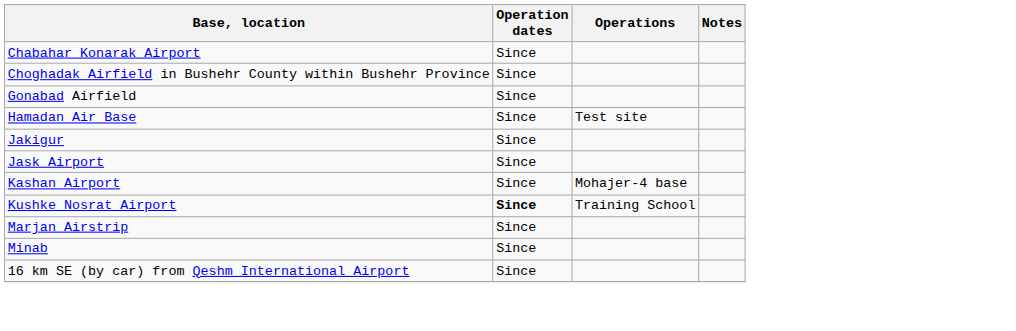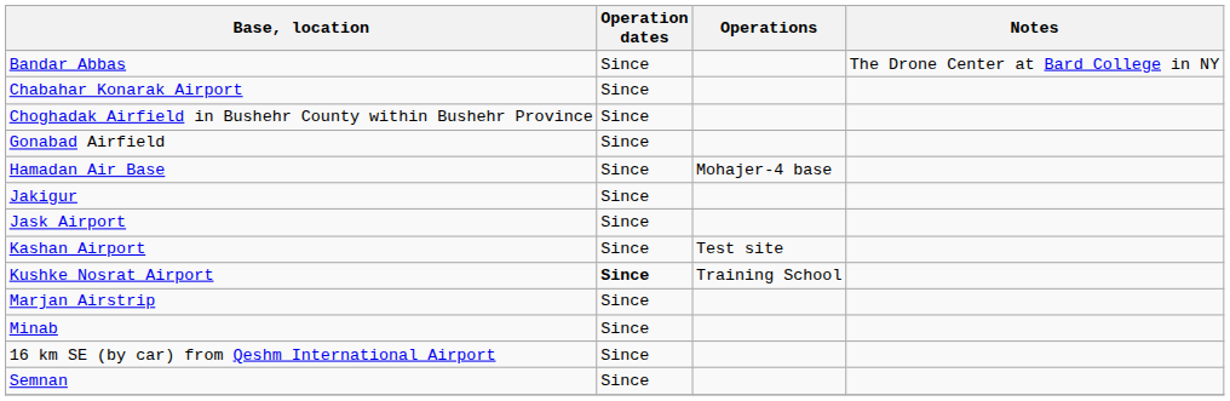 <table class="wikitable sortable">
 <tr>
 <th>Base, location</th>
 <th>Operation<br>dates</th>
 <th>Operations</th>
 <th>Notes</th>
+</tr>
+<tr>
+<td><a href='#'>Bandar Abbas</a><br></td>
+<td>Since </td>
+<td></td>
+<td>The Drone Center at <a href='#'>Bard College</a> in NY</td>
 </tr>
 <tr>
 <td><a href='#'>Chabahar Konarak Airport</a><br></td>
 <td>Since </td>
 <td></td>
 <td></td>
 </tr>
 <tr>
 <td><a href='#'>Choghadak Airfield</a> in Bushehr County within Bushehr Province<br></td>
 <td>Since </td>
 <td></td>
 <td></td>
 </tr>
 <tr>
 <td><a href='#'>Gonabad</a> Airfield<br></td>
 <td>Since </td>
 <td></td>
 <td></td>
 </tr>
 <tr>
 <td><a href='#'>Hamadan Air Base</a><br></td>
 <td>Since </td>
-<td>Test site</td>
+<td>Mohajer-4 base</td>
 <td></td>
 </tr>
 <tr>
 <td><a href='#'>Jakigur</a><br></td>
 <td>Since </td>
 <td></td>
 <td></td>
 </tr>
 <tr>
 <td><a href='#'>Jask Airport</a><br></td>
 <td>Since </td>
 <td></td>
 <td></td>
 </tr>
 <tr>
 <td><a href='#'>Kashan Airport</a><br></td>
 <td>Since </td>
-<td>Mohajer-4 base</td>
+<td>Test site</td>
 <td></td>
 </tr>
 <tr>
 <td><a href='#'>Kushke Nosrat Airport</a><br></td>
 <td><strong>Since </strong></td>
 <td>Training School</td>
 <td></td>
 </tr>
 <tr>
 <td><a href='#'>Marjan Airstrip</a><br></td>
 <td>Since </td>
 <td></td>
 <td></td>
 </tr>
 <tr>
 <td><a href='#'>Minab</a><br></td>
 <td>Since </td>
 <td></td>
 <td></td>
 </tr>
 <tr>
 <td>16 km SE (by car) from <a href='#'>Qeshm International Airport</a><br></td>
 <td>Since </td>
 <td></td>
 <td></td>
 </tr>
 <tr>
+<td><a href='#'>Semnan</a><br></td>
+<td>Since </td>
+<td></td>
+<td></td>
+</tr>
+<tr>
 </tr>
 </table>
